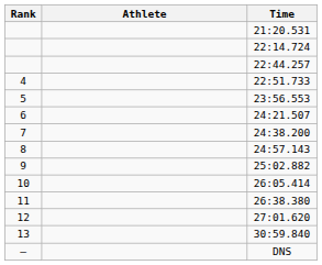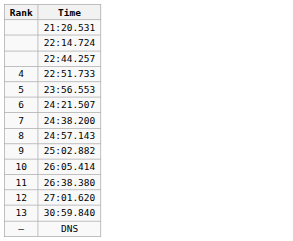 <table class=wikitable style="text-align:center">
 <tr>
 <th width=40>Rank</th>
-<th width=250>Athlete</th>
 <th width=80>Time</th>
 </tr>
 <tr>
 <td></td>
-<td align="left"></td>
 <td>21:20.531</td>
 </tr>
 <tr>
 <td></td>
-<td align="left"></td>
 <td>22:14.724</td>
 </tr>
 <tr>
 <td></td>
-<td align="left"></td>
 <td>22:44.257</td>
 </tr>
 <tr>
 <td>4</td>
-<td align="left"></td>
 <td>22:51.733</td>
 </tr>
 <tr>
 <td>5</td>
-<td align="left"></td>
 <td>23:56.553</td>
 </tr>
 <tr>
 <td>6</td>
-<td align="left"></td>
 <td>24:21.507</td>
 </tr>
 <tr>
 <td>7</td>
-<td align="left"></td>
 <td>24:38.200</td>
 </tr>
 <tr>
 <td>8</td>
-<td align="left"></td>
 <td>24:57.143</td>
 </tr>
 <tr>
 <td>9</td>
-<td align="left"></td>
 <td>25:02.882</td>
 </tr>
 <tr>
 <td>10</td>
-<td align="left"></td>
 <td>26:05.414</td>
 </tr>
 <tr>
 <td>11</td>
-<td align="left"></td>
 <td>26:38.380</td>
 </tr>
 <tr>
 <td>12</td>
-<td align="left"></td>
 <td>27:01.620</td>
 </tr>
 <tr>
 <td>13</td>
-<td align="left"></td>
 <td>30:59.840</td>
 </tr>
 <tr>
 <td>—</td>
-<td align="left"></td>
 <td>DNS</td>
 </tr>
 </table>
